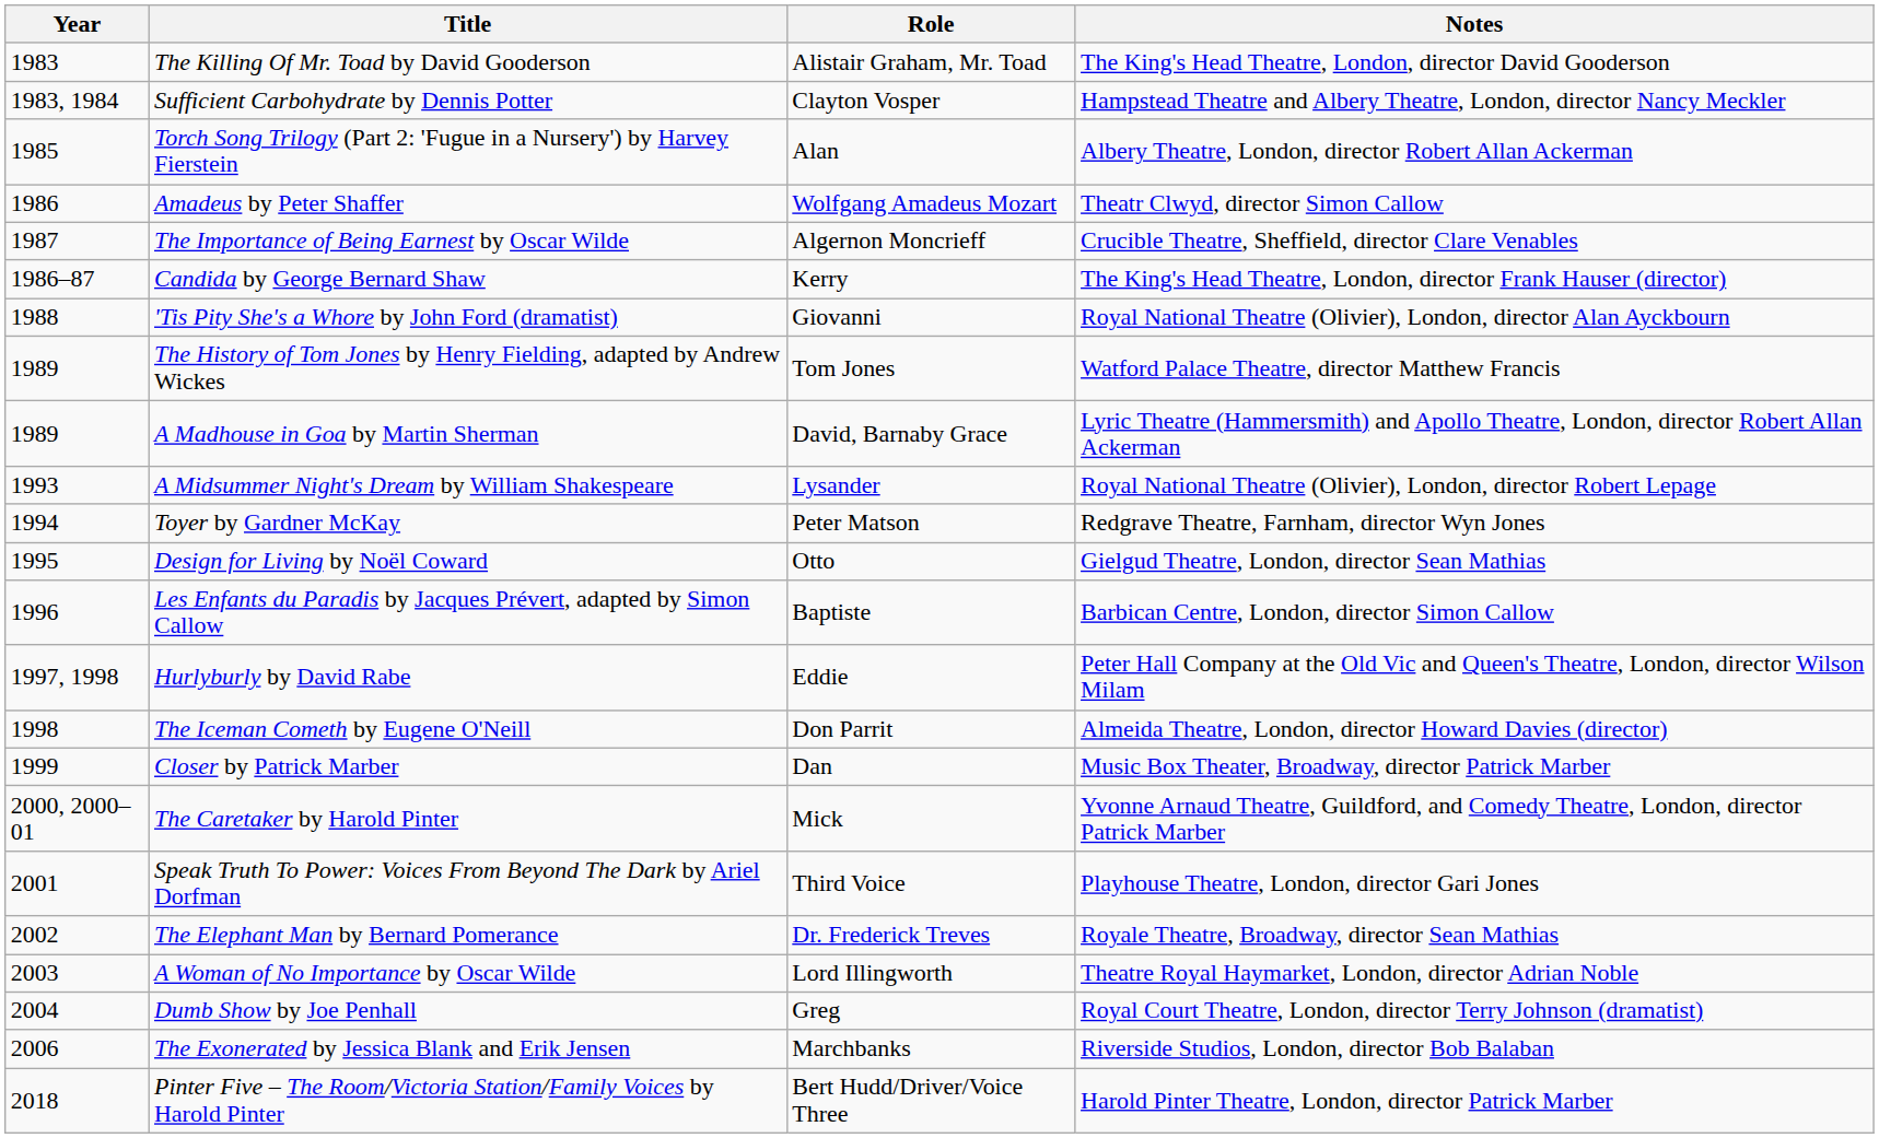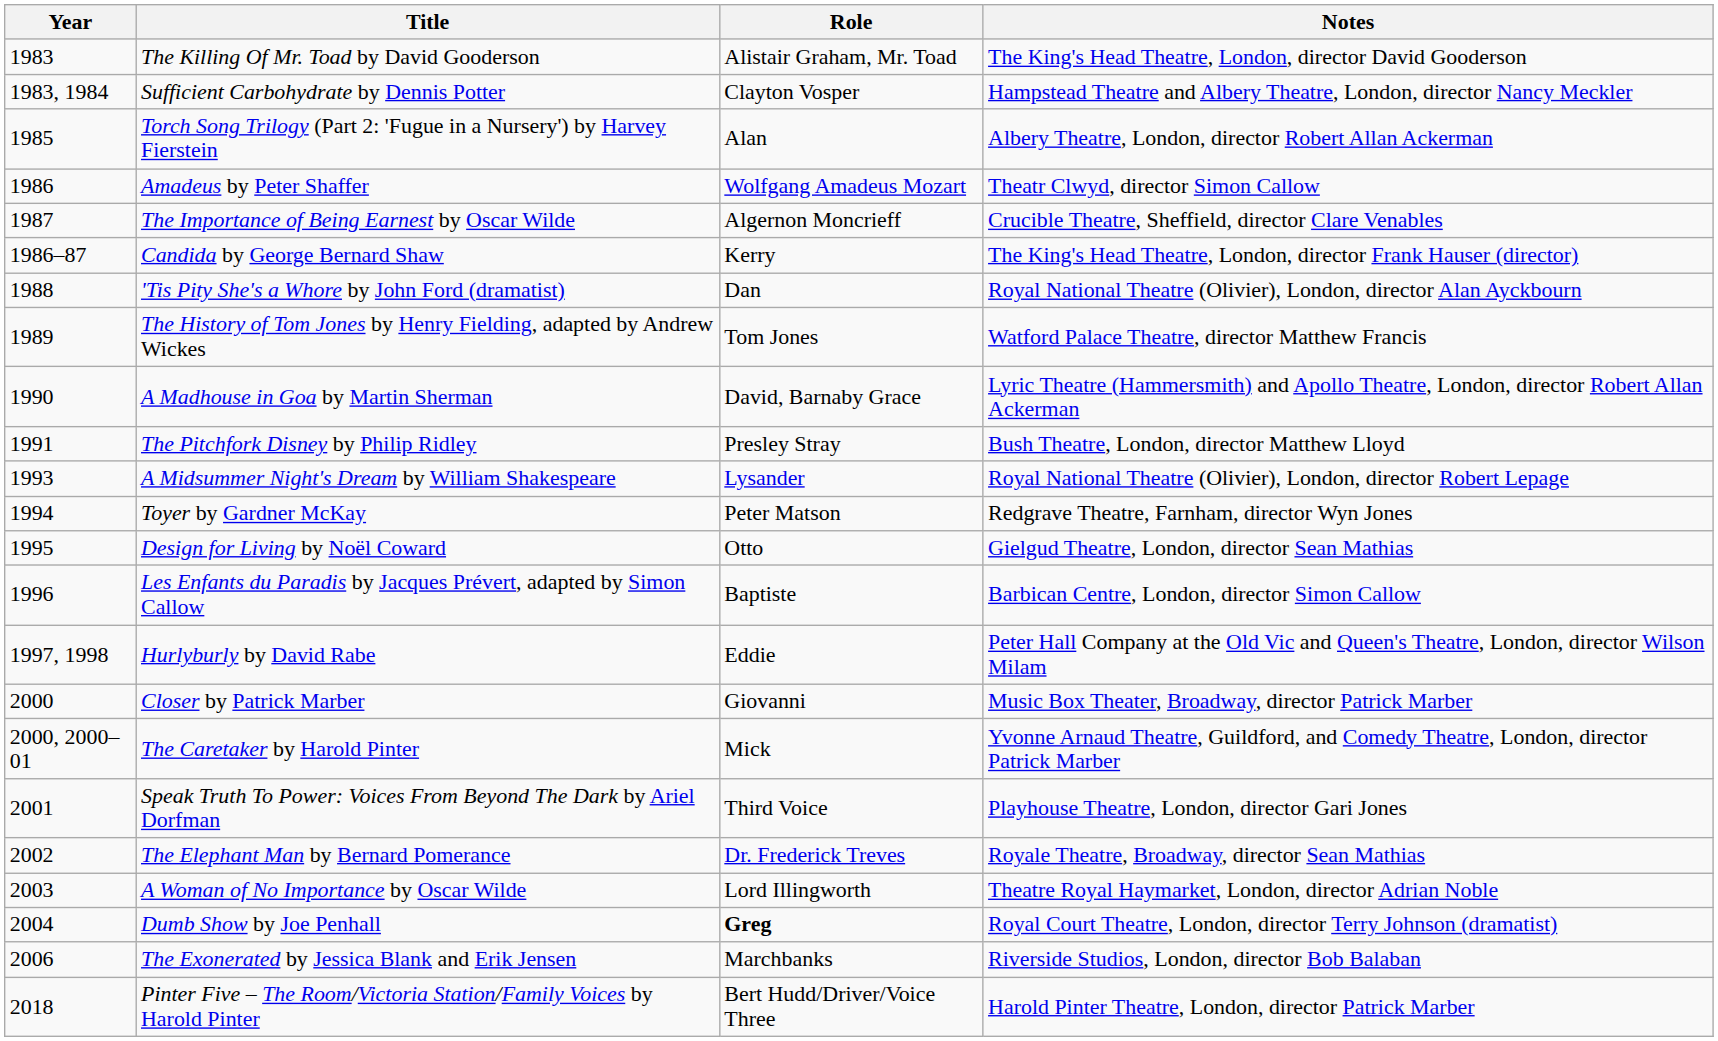 <table class="wikitable sortable">
 <tr>
 <th>Year</th>
 <th>Title</th>
 <th>Role</th>
 <th>Notes</th>
 </tr>
 <tr>
 <td>1983</td>
 <td><em>The Killing Of Mr. Toad</em> by David Gooderson</td>
 <td>Alistair Graham, Mr. Toad</td>
 <td><a href='#'>The King's Head Theatre</a>, <a href='#'>London</a>, director David Gooderson</td>
 </tr>
 <tr>
 <td>1983, 1984</td>
 <td><em>Sufficient Carbohydrate</em> by <a href='#'>Dennis Potter</a></td>
 <td>Clayton Vosper</td>
 <td><a href='#'>Hampstead Theatre</a> and <a href='#'>Albery Theatre</a>, London, director <a href='#'>Nancy Meckler</a></td>
 </tr>
 <tr>
 <td>1985</td>
 <td><em><a href='#'>Torch Song Trilogy</a></em> (Part 2: 'Fugue in a Nursery') by <a href='#'>Harvey Fierstein</a></td>
 <td>Alan</td>
 <td><a href='#'>Albery Theatre</a>, London, director <a href='#'>Robert Allan Ackerman</a></td>
 </tr>
 <tr>
 <td>1986</td>
 <td><em><a href='#'>Amadeus</a></em> by <a href='#'>Peter Shaffer</a></td>
 <td><a href='#'>Wolfgang Amadeus Mozart</a></td>
 <td><a href='#'>Theatr Clwyd</a>, director <a href='#'>Simon Callow</a></td>
 </tr>
 <tr>
 <td>1987</td>
 <td><em><a href='#'>The Importance of Being Earnest</a></em> by <a href='#'>Oscar Wilde</a></td>
 <td>Algernon Moncrieff</td>
 <td><a href='#'>Crucible Theatre</a>, Sheffield, director <a href='#'>Clare Venables</a></td>
 </tr>
 <tr>
 <td>1986–87</td>
 <td><em><a href='#'>Candida</a></em> by <a href='#'>George Bernard Shaw</a></td>
 <td>Kerry</td>
 <td><a href='#'>The King's Head Theatre</a>, London, director <a href='#'>Frank Hauser (director)</a></td>
 </tr>
 <tr>
 <td>1988</td>
 <td><em><a href='#'>'Tis Pity She's a Whore</a></em> by <a href='#'>John Ford (dramatist)</a></td>
-<td>Giovanni</td>
+<td>Dan</td>
 <td><a href='#'>Royal National Theatre</a> (Olivier), London, director <a href='#'>Alan Ayckbourn</a></td>
 </tr>
 <tr>
 <td>1989</td>
 <td><em><a href='#'>The History of Tom Jones</a></em> by <a href='#'>Henry Fielding</a>, adapted by Andrew Wickes</td>
 <td>Tom Jones</td>
 <td><a href='#'>Watford Palace Theatre</a>, director Matthew Francis</td>
 </tr>
 <tr>
-<td>1989</td>
+<td>1990</td>
 <td><em><a href='#'>A Madhouse in Goa</a></em> by <a href='#'>Martin Sherman</a></td>
 <td>David, Barnaby Grace</td>
 <td><a href='#'>Lyric Theatre (Hammersmith)</a> and <a href='#'>Apollo Theatre</a>, London, director <a href='#'>Robert Allan Ackerman</a></td>
+</tr>
+<tr>
+<td>1991</td>
+<td><em><a href='#'>The Pitchfork Disney</a></em> by <a href='#'>Philip Ridley</a></td>
+<td>Presley Stray</td>
+<td><a href='#'>Bush Theatre</a>, London, director Matthew Lloyd</td>
 </tr>
 <tr>
 <td>1993</td>
 <td><em><a href='#'>A Midsummer Night's Dream</a></em> by <a href='#'>William Shakespeare</a></td>
 <td><a href='#'>Lysander</a></td>
 <td><a href='#'>Royal National Theatre</a> (Olivier), London, director <a href='#'>Robert Lepage</a></td>
 </tr>
 <tr>
 <td>1994</td>
 <td><em>Toyer</em> by <a href='#'>Gardner McKay</a></td>
 <td>Peter Matson</td>
 <td>Redgrave Theatre, Farnham, director Wyn Jones</td>
 </tr>
 <tr>
 <td>1995</td>
 <td><em><a href='#'>Design for Living</a></em> by <a href='#'>Noël Coward</a></td>
 <td>Otto</td>
 <td><a href='#'>Gielgud Theatre</a>, London, director <a href='#'>Sean Mathias</a></td>
 </tr>
 <tr>
 <td>1996</td>
 <td><em><a href='#'>Les Enfants du Paradis</a></em> by <a href='#'>Jacques Prévert</a>, adapted by <a href='#'>Simon Callow</a></td>
 <td>Baptiste</td>
 <td Barbican Theatre><a href='#'>Barbican Centre</a>, London, director <a href='#'>Simon Callow</a></td>
 </tr>
 <tr>
 <td>1997, 1998</td>
 <td><em><a href='#'>Hurlyburly</a></em> by <a href='#'>David Rabe</a></td>
 <td>Eddie</td>
 <td><a href='#'>Peter Hall</a> Company at the <a href='#'>Old Vic</a> and <a href='#'>Queen's Theatre</a>, London, director <a href='#'>Wilson Milam</a></td>
 </tr>
 <tr>
-<td>1998</td>
-<td><em><a href='#'>The Iceman Cometh</a></em> by <a href='#'>Eugene O'Neill</a></td>
-<td>Don Parrit</td>
-<td><a href='#'>Almeida Theatre</a>, London, director <a href='#'>Howard Davies (director)</a></td>
-</tr>
-<tr>
-<td>1999</td>
+<td>2000</td>
 <td><em><a href='#'>Closer</a></em> by <a href='#'>Patrick Marber</a></td>
-<td>Dan</td>
+<td>Giovanni</td>
 <td><a href='#'>Music Box Theater</a>, <a href='#'>Broadway</a>, director <a href='#'>Patrick Marber</a></td>
 </tr>
 <tr>
 <td>2000, 2000–01</td>
 <td><em><a href='#'>The Caretaker</a></em> by <a href='#'>Harold Pinter</a></td>
 <td>Mick</td>
 <td><a href='#'>Yvonne Arnaud Theatre</a>, Guildford, and <a href='#'>Comedy Theatre</a>, London, director <a href='#'>Patrick Marber</a></td>
 </tr>
 <tr>
 <td>2001</td>
 <td><em>Speak Truth To Power: Voices From Beyond The Dark</em> by <a href='#'>Ariel Dorfman</a></td>
 <td>Third Voice</td>
 <td><a href='#'>Playhouse Theatre</a>, London, director Gari Jones</td>
 </tr>
 <tr>
 <td>2002</td>
 <td><em><a href='#'>The Elephant Man</a></em> by <a href='#'>Bernard Pomerance</a></td>
 <td><a href='#'>Dr. Frederick Treves</a></td>
 <td><a href='#'>Royale Theatre</a>, <a href='#'>Broadway</a>, director <a href='#'>Sean Mathias</a></td>
 </tr>
 <tr>
 <td>2003</td>
 <td><em><a href='#'>A Woman of No Importance</a></em> by <a href='#'>Oscar Wilde</a></td>
 <td>Lord Illingworth</td>
 <td><a href='#'>Theatre Royal Haymarket</a>, London, director <a href='#'>Adrian Noble</a></td>
 </tr>
 <tr>
 <td>2004</td>
 <td><em><a href='#'>Dumb Show</a></em> by <a href='#'>Joe Penhall</a></td>
-<td>Greg</td>
+<td><strong>Greg</strong></td>
 <td><a href='#'>Royal Court Theatre</a>, London, director <a href='#'>Terry Johnson (dramatist)</a></td>
 </tr>
 <tr>
 <td>2006</td>
 <td><em><a href='#'>The Exonerated</a></em> by <a href='#'>Jessica Blank</a> and <a href='#'>Erik Jensen</a></td>
 <td>Marchbanks</td>
 <td><a href='#'>Riverside Studios</a>, London, director <a href='#'>Bob Balaban</a></td>
 </tr>
 <tr>
 <td>2018</td>
 <td><em>Pinter Five – <a href='#'>The Room</a>/<a href='#'>Victoria Station</a>/<a href='#'>Family Voices</a></em> by <a href='#'>Harold Pinter</a></td>
 <td>Bert Hudd/Driver/Voice Three</td>
 <td><a href='#'>Harold Pinter Theatre</a>, London, director <a href='#'>Patrick Marber</a></td>
 </tr>
 </table>
